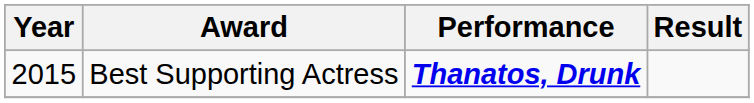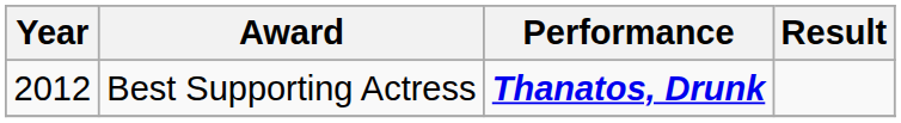 <table class="wikitable">
 <tr>
 <th>Year</th>
 <th>Award</th>
 <th>Performance</th>
 <th>Result</th>
 </tr>
 <tr>
-<td>2015</td>
+<td>2012</td>
 <td>Best Supporting Actress</td>
 <td><strong><em><a href='#'>Thanatos, Drunk</a></em></strong></td>
 <td></td>
 </tr>
 <tr>
 </tr>
 </table>
